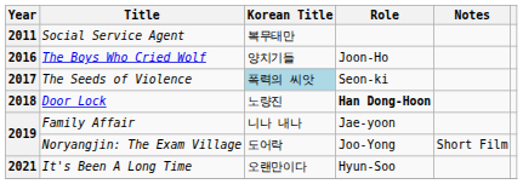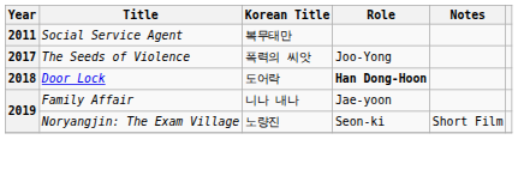 <table class="wikitable sortable plainrowheaders">
 <tr>
 <th scope="col">Year</th>
 <th scope="col">Title</th>
 <th scope="col">Korean Title</th>
 <th scope="col">Role</th>
 <th scope="col">Notes</th>
 <th scope="col" class="unsortable"></th>
 </tr>
 <tr>
 <th scope="row">2011</th>
 <td><em>Social Service Agent</em></td>
 <td>복무태만</td>
 <td></td>
 <td></td>
 <td></td>
 </tr>
 <tr>
-<th scope="row">2016</th>
-<td><em><a href='#'>The Boys Who Cried Wolf</a></em></td>
-<td>양치기들</td>
-<td>Joon-Ho</td>
-<td></td>
-<td></td>
-</tr>
-<tr>
 <th scope="row">2017</th>
 <td><em>The Seeds of Violence</em></td>
-<td style="background: lightblue;">폭력의 씨앗</td>
-<td>Seon-ki</td>
+<td>폭력의 씨앗</td>
+<td>Joo-Yong</td>
 <td></td>
 <td></td>
 </tr>
 <tr>
 <th scope="row">2018</th>
 <td><em><a href='#'>Door Lock</a></em></td>
-<td>노량진</td>
+<td>도어락</td>
 <td><strong>Han Dong-Hoon</strong></td>
 <td></td>
 <td></td>
 </tr>
 <tr>
 <th scope="row" rowspan=2>2019</th>
 <td><em>Family Affair</em></td>
 <td>니나 내나</td>
 <td>Jae-yoon</td>
 <td></td>
 <td></td>
 </tr>
 <tr>
 <td><em>Noryangjin: The Exam Village </em></td>
-<td>도어락</td>
-<td>Joo-Yong</td>
+<td>노량진</td>
+<td>Seon-ki</td>
 <td>Short Film</td>
-<td></td>
-</tr>
-<tr>
-<th scope="row">2021</th>
-<td><em>It's Been A Long Time</em></td>
-<td>오랜만이다</td>
-<td>Hyun-Soo</td>
-<td></td>
 <td></td>
 </tr>
 <tr>
 </tr>
 </table>
